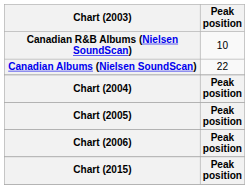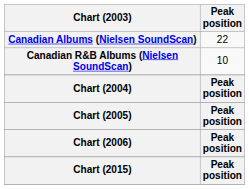 <table class="wikitable plainrowheaders sortable" border="1">
 <tr>
 <th scope="col" style="width:19em;">Chart (2003)</th>
 <th scope="col">Peak<br>position</th>
 </tr>
 <tr>
+<th scope="row"><a href='#'>Canadian Albums</a> (<a href='#'>Nielsen SoundScan</a>)</th>
+<td align="center">22</td>
+</tr>
+<tr>
 <th scope="row">Canadian R&B Albums (<a href='#'>Nielsen SoundScan</a>)</th>
 <td style="text-align:center;">10</td>
-</tr>
-<tr>
-<th scope="row"><a href='#'>Canadian Albums</a> (<a href='#'>Nielsen SoundScan</a>)</th>
-<td align="center">22</td>
 </tr>
 <tr>
 </tr>
 <tr>
 </tr>
 <tr>
 </tr>
 <tr>
 </tr>
 <tr>
 <th scope="col" style="width:19em;">Chart (2004)</th>
 <th scope="col">Peak<br>position</th>
 </tr>
 <tr>
 </tr>
 <tr>
 </tr>
 <tr>
 </tr>
 <tr>
 </tr>
 <tr>
 </tr>
 <tr>
 </tr>
 <tr>
 </tr>
 <tr>
 </tr>
 <tr>
 <th scope="col" style="width:19em;">Chart (2005)</th>
 <th scope="col">Peak<br>position</th>
 </tr>
 <tr>
 </tr>
 <tr>
 <th scope="col">Chart (2006)</th>
 <th scope="col">Peak<br>position</th>
 </tr>
 <tr>
 </tr>
 <tr>
 <th scope="col">Chart (2015)</th>
 <th scope="col">Peak<br>position</th>
 </tr>
 <tr>
 </tr>
 <tr>
 </tr>
 </table>
